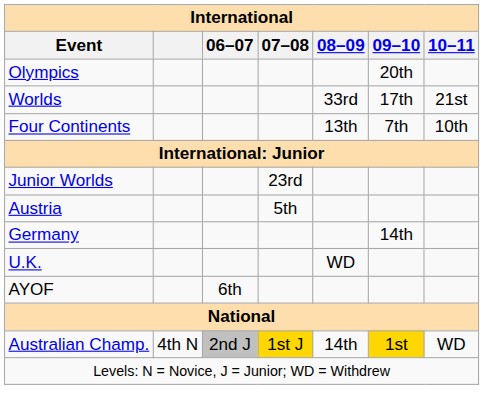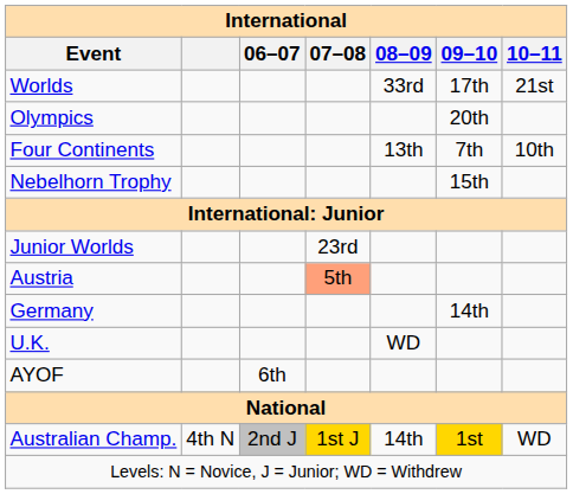 <table class="wikitable" style="text-align:center">
 <tr>
 <th style="background-color: #ffdead; " colspan=7 align=center>International</th>
 </tr>
 <tr>
 <th>Event</th>
 <th></th>
 <th>06–07</th>
 <th>07–08</th>
 <th><a href='#'>08–09</a></th>
 <th><a href='#'>09–10</a></th>
 <th><a href='#'>10–11</a></th>
 </tr>
 <tr>
+<td align=left><a href='#'>Worlds</a></td>
+<td></td>
+<td></td>
+<td></td>
+<td>33rd</td>
+<td>17th</td>
+<td>21st</td>
+</tr>
+<tr>
 <td align=left><a href='#'>Olympics</a></td>
 <td></td>
 <td></td>
 <td></td>
 <td></td>
 <td>20th</td>
 <td></td>
 </tr>
 <tr>
-<td align=left><a href='#'>Worlds</a></td>
-<td></td>
-<td></td>
-<td></td>
-<td>33rd</td>
-<td>17th</td>
-<td>21st</td>
-</tr>
-<tr>
 <td align=left><a href='#'>Four Continents</a></td>
 <td></td>
 <td></td>
 <td></td>
 <td>13th</td>
 <td>7th</td>
 <td>10th</td>
+</tr>
+<tr>
+<td align=left><a href='#'>Nebelhorn Trophy</a></td>
+<td></td>
+<td></td>
+<td></td>
+<td></td>
+<td>15th</td>
+<td></td>
 </tr>
 <tr>
 <th style="background-color: #ffdead; " colspan=7 align=center>International: Junior</th>
 </tr>
 <tr>
 <td align=left><a href='#'>Junior Worlds</a></td>
 <td></td>
 <td></td>
 <td>23rd</td>
 <td></td>
 <td></td>
 <td></td>
 </tr>
 <tr>
 <td align=left> <a href='#'>Austria</a></td>
 <td></td>
 <td></td>
-<td>5th</td>
+<td style="background: lightsalmon;">5th</td>
 <td></td>
 <td></td>
 <td></td>
 </tr>
 <tr>
 <td align=left> <a href='#'>Germany</a></td>
 <td></td>
 <td></td>
 <td></td>
 <td></td>
 <td>14th</td>
 <td></td>
 </tr>
 <tr>
 <td align=left> <a href='#'>U.K.</a></td>
 <td></td>
 <td></td>
 <td></td>
 <td>WD</td>
 <td></td>
 <td></td>
 </tr>
 <tr>
 <td align=left>AYOF</td>
 <td></td>
 <td>6th</td>
 <td></td>
 <td></td>
 <td></td>
 <td></td>
 </tr>
 <tr>
 <th style="background-color: #ffdead; " colspan=7 align=center>National</th>
 </tr>
 <tr>
 <td align=left><a href='#'>Australian Champ.</a></td>
 <td>4th N</td>
 <td bgcolor=silver>2nd J</td>
 <td bgcolor=gold>1st J</td>
 <td>14th</td>
 <td bgcolor=gold>1st</td>
 <td>WD</td>
 </tr>
 <tr>
 <td colspan=7 align=center><small> Levels: N = Novice, J = Junior; WD = Withdrew </small></td>
 </tr>
 </table>
